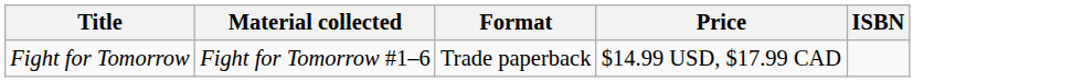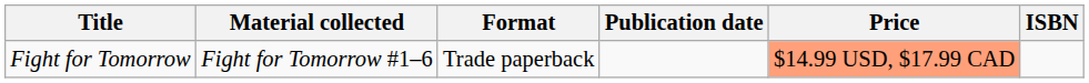 <table class="wikitable">
 <tr>
 <th>Title</th>
 <th>Material collected</th>
 <th>Format</th>
+<th>Publication date</th>
 <th>Price</th>
 <th>ISBN</th>
 </tr>
 <tr>
 <td><em>Fight for Tomorrow</em></td>
 <td><em>Fight for Tomorrow</em> #1–6</td>
 <td>Trade paperback</td>
-<td>$14.99 USD, $17.99 CAD</td>
+<td></td>
+<td style="background: lightsalmon;">$14.99 USD, $17.99 CAD</td>
 <td></td>
 </tr>
 </table>
